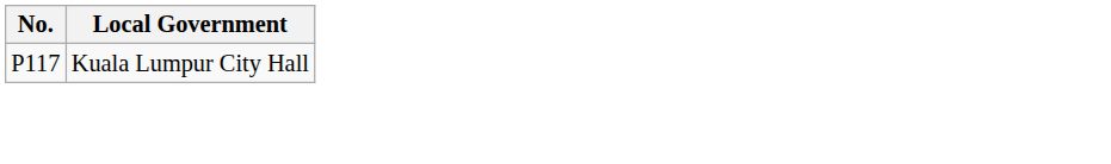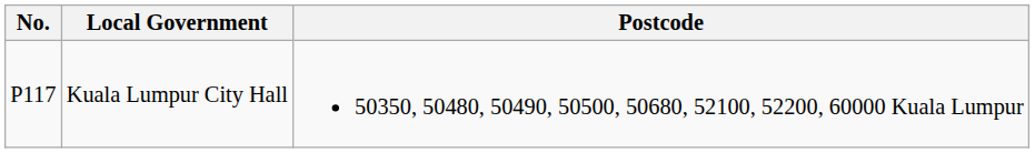 <table class="wikitable">
 <tr>
 <th>No.</th>
 <th>Local Government</th>
+<th>Postcode</th>
 </tr>
 <tr>
 <td>P117</td>
 <td>Kuala Lumpur City Hall</td>
+<td><br><ul><li>50350, 50480, 50490, 50500, 50680, 52100, 52200, 60000 Kuala Lumpur</li></ul></td>
 </tr>
 </table>
